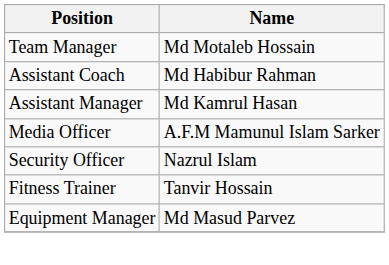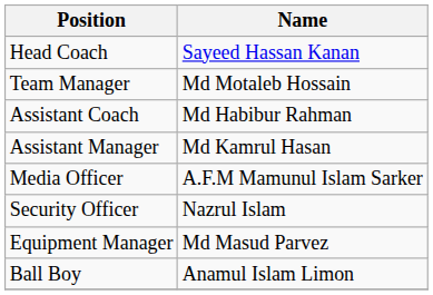 <table class="wikitable" style="text-align:left">
 <tr>
 <th>Position</th>
 <th>Name</th>
+</tr>
+<tr>
+<td>Head Coach</td>
+<td> <a href='#'>Sayeed Hassan Kanan</a></td>
 </tr>
 <tr>
 <td>Team Manager</td>
 <td> Md Motaleb Hossain</td>
 </tr>
 <tr>
 <td>Assistant Coach</td>
 <td> Md Habibur Rahman</td>
 </tr>
 <tr>
 <td>Assistant Manager</td>
 <td> Md Kamrul Hasan</td>
 </tr>
 <tr>
 <td>Media Officer</td>
 <td> A.F.M Mamunul Islam Sarker</td>
 </tr>
 <tr>
 <td>Security Officer</td>
 <td> Nazrul Islam</td>
 </tr>
 <tr>
-<td>Fitness Trainer</td>
-<td> Tanvir Hossain</td>
-</tr>
-<tr>
 <td>Equipment Manager</td>
 <td> Md Masud Parvez</td>
 </tr>
 <tr>
+<td>Ball Boy</td>
+<td> Anamul Islam Limon</td>
+</tr>
+<tr>
 </tr>
 </table>
